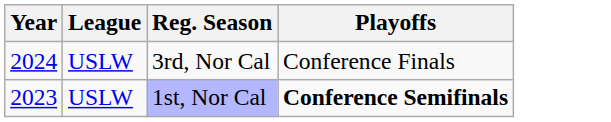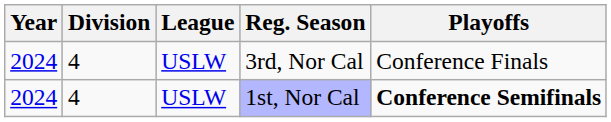 <table class="wikitable">
 <tr>
 <th>Year</th>
+<th>Division</th>
 <th>League</th>
 <th>Reg. Season</th>
 <th>Playoffs</th>
 </tr>
 <tr>
 <td><a href='#'>2024</a></td>
+<td>4</td>
 <td><a href='#'>USLW</a></td>
 <td>3rd, Nor Cal</td>
 <td>Conference Finals</td>
 </tr>
 <tr>
-<td><a href='#'>2023</a></td>
+<td><a href='#'>2024</a></td>
+<td>4</td>
 <td><a href='#'>USLW</a></td>
 <td bgcolor="B3B7FF">1st, Nor Cal</td>
 <td><strong>Conference Semifinals</strong></td>
 </tr>
 </table>
